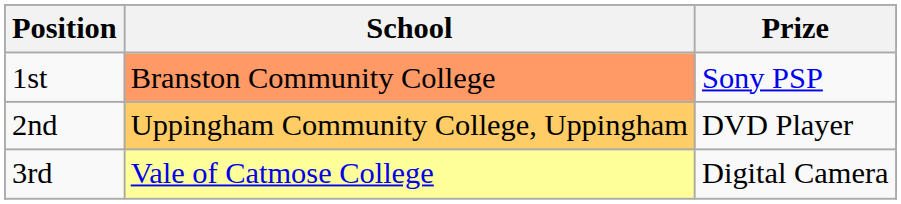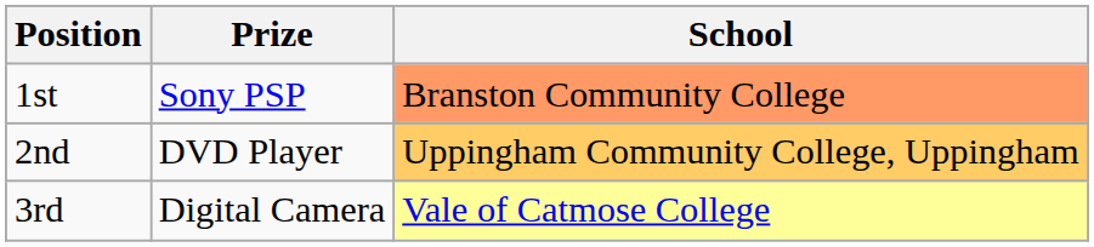 <table class="wikitable">
 <tr>
 <th>Position</th>
+<th>Prize</th>
 <th>School</th>
-<th>Prize</th>
 </tr>
 <tr>
 <td>1st</td>
+<td><a href='#'>Sony PSP</a></td>
 <td style="background-color:#FF9966;">Branston Community College</td>
-<td><a href='#'>Sony PSP</a></td>
 </tr>
 <tr>
 <td>2nd</td>
+<td>DVD Player</td>
 <td style="background-color:#FFCC66;">Uppingham Community College, Uppingham</td>
-<td>DVD Player</td>
 </tr>
 <tr>
 <td>3rd</td>
+<td>Digital Camera</td>
 <td style="background-color:#FFFF99;"><a href='#'>Vale of Catmose College</a></td>
-<td>Digital Camera</td>
 </tr>
 </table>
